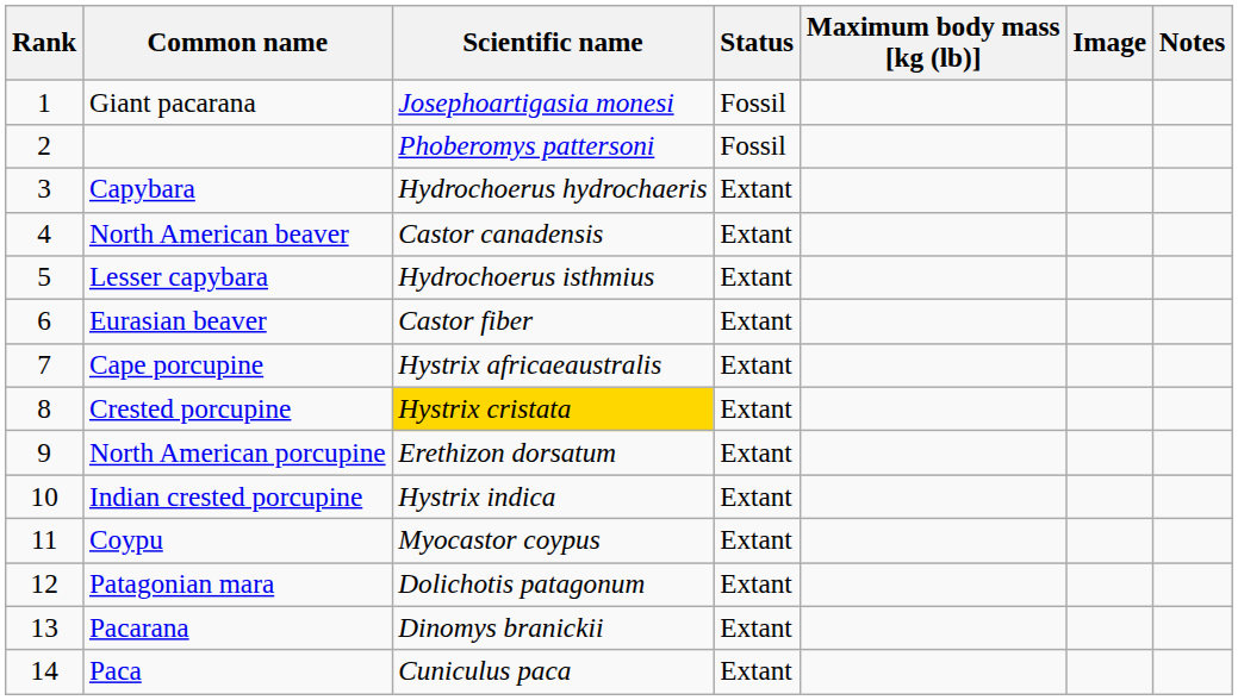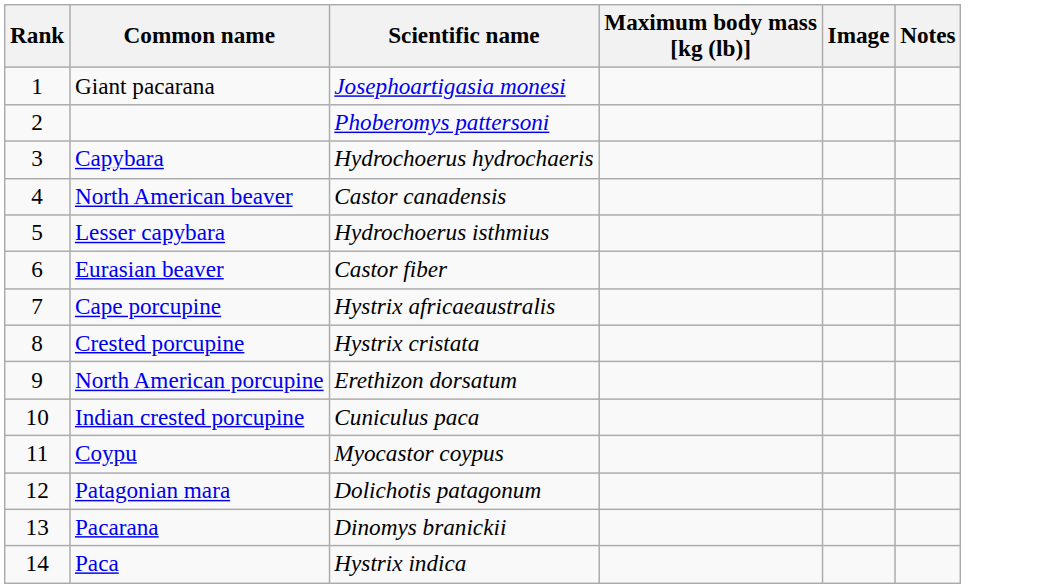 <table class="wikitable sortable">
 <tr>
 <th>Rank</th>
 <th>Common name</th>
 <th>Scientific name</th>
-<th>Status</th>
 <th>Maximum body mass<br>[kg (lb)]</th>
 <th>Image</th>
 <th class="unsortable">Notes</th>
 </tr>
 <tr>
 <td align=center>1</td>
 <td>Giant pacarana</td>
 <td><em><a href='#'>Josephoartigasia monesi</a></em></td>
-<td>Fossil</td>
 <td></td>
 <td></td>
 <td align=center></td>
 </tr>
 <tr>
 <td align=center>2</td>
 <td></td>
 <td><em><a href='#'>Phoberomys pattersoni</a></em></td>
-<td>Fossil</td>
 <td></td>
 <td></td>
 <td align=center></td>
 </tr>
 <tr>
 <td align=center>3</td>
 <td><a href='#'>Capybara</a></td>
 <td><em>Hydrochoerus hydrochaeris</em></td>
-<td>Extant</td>
 <td></td>
 <td></td>
 <td align=center></td>
 </tr>
 <tr>
 <td align=center>4</td>
 <td><a href='#'>North American beaver</a></td>
 <td><em>Castor canadensis</em></td>
-<td>Extant</td>
 <td></td>
 <td></td>
 <td align=center></td>
 </tr>
 <tr>
 <td align=center>5</td>
 <td><a href='#'>Lesser capybara</a></td>
 <td><em>Hydrochoerus isthmius</em></td>
-<td>Extant</td>
 <td></td>
 <td></td>
 <td align=center></td>
 </tr>
 <tr>
 <td align=center>6</td>
 <td><a href='#'>Eurasian beaver</a></td>
 <td><em>Castor fiber</em></td>
-<td>Extant</td>
 <td></td>
 <td></td>
 <td align=center></td>
 </tr>
 <tr>
 <td align=center>7</td>
 <td><a href='#'>Cape porcupine</a></td>
 <td><em>Hystrix africaeaustralis </em></td>
-<td>Extant</td>
 <td></td>
 <td></td>
 <td align=center></td>
 </tr>
 <tr>
 <td align=center>8</td>
 <td><a href='#'>Crested porcupine</a></td>
-<td style="background: gold;"><em>Hystrix cristata </em></td>
-<td>Extant</td>
+<td><em>Hystrix cristata </em></td>
 <td></td>
 <td></td>
 <td align=center></td>
 </tr>
 <tr>
 <td align=center>9</td>
 <td><a href='#'>North American porcupine</a></td>
 <td><em>Erethizon dorsatum</em></td>
-<td>Extant</td>
 <td></td>
 <td></td>
 <td align=center></td>
 </tr>
 <tr>
 <td align=center>10</td>
 <td><a href='#'>Indian crested porcupine</a></td>
-<td><em>Hystrix indica</em></td>
-<td>Extant</td>
+<td><em>Cuniculus paca</em></td>
 <td></td>
 <td></td>
 <td align=center></td>
 </tr>
 <tr>
 <td align=center>11</td>
 <td><a href='#'>Coypu</a></td>
 <td><em>Myocastor coypus</em></td>
-<td>Extant</td>
 <td></td>
 <td></td>
 <td align=center></td>
 </tr>
 <tr>
 <td align=center>12</td>
 <td><a href='#'>Patagonian mara</a></td>
 <td><em>Dolichotis patagonum</em></td>
-<td>Extant</td>
 <td></td>
 <td></td>
 <td align=center></td>
 </tr>
 <tr>
 <td align=center>13</td>
 <td><a href='#'>Pacarana</a></td>
 <td><em>Dinomys branickii</em></td>
-<td>Extant</td>
 <td></td>
 <td></td>
 <td align=center></td>
 </tr>
 <tr>
 <td align=center>14</td>
 <td><a href='#'>Paca</a></td>
-<td><em>Cuniculus paca</em></td>
-<td>Extant</td>
+<td><em>Hystrix indica</em></td>
 <td></td>
 <td></td>
 <td align=center></td>
 </tr>
 </table>
